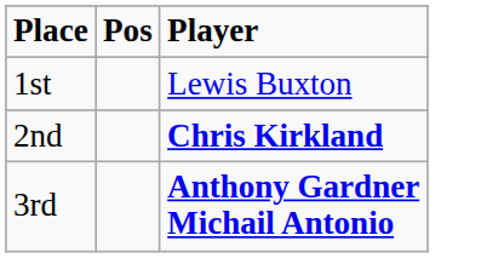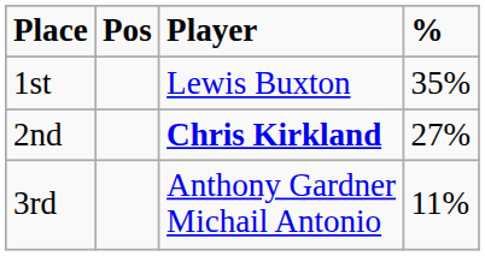 <table class="wikitable">
 <tr>
 <td><strong>Place</strong></td>
 <td><strong>Pos</strong></td>
 <td><strong>Player</strong></td>
+<td><strong>%</strong></td>
 </tr>
 <tr>
 <td>1st</td>
 <td></td>
 <td> <a href='#'>Lewis Buxton</a></td>
+<td>35%</td>
 </tr>
 <tr>
 <td>2nd</td>
 <td></td>
 <td><strong> <a href='#'>Chris Kirkland</a></strong></td>
+<td>27%</td>
 </tr>
 <tr>
 <td>3rd</td>
 <td> <br> </td>
-<td><strong> <a href='#'>Anthony Gardner</a> <br>  <a href='#'>Michail Antonio</a></strong></td>
+<td> <a href='#'>Anthony Gardner</a> <br>  <a href='#'>Michail Antonio</a></td>
+<td>11%</td>
 </tr>
 </table>
